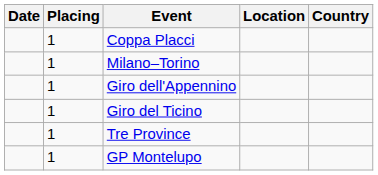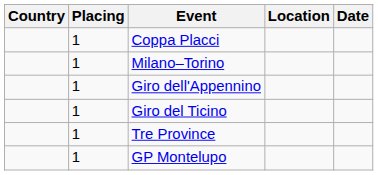 <table class="wikitable sortable">
 <tr>
-<th>Date</th>
+<th>Country</th>
 <th>Placing</th>
 <th>Event</th>
 <th>Location</th>
-<th>Country</th>
+<th>Date</th>
 </tr>
 <tr>
 <td></td>
 <td>1</td>
 <td><a href='#'>Coppa Placci</a></td>
 <td></td>
 <td></td>
 </tr>
 <tr>
 <td></td>
 <td>1</td>
 <td><a href='#'>Milano–Torino</a></td>
 <td></td>
 <td></td>
 </tr>
 <tr>
 <td></td>
 <td>1</td>
 <td><a href='#'>Giro dell'Appennino</a></td>
 <td></td>
 <td></td>
 </tr>
 <tr>
 <td></td>
 <td>1</td>
 <td><a href='#'>Giro del Ticino</a></td>
 <td></td>
 <td></td>
 </tr>
 <tr>
 <td></td>
 <td>1</td>
 <td><a href='#'>Tre Province</a></td>
 <td></td>
 <td></td>
 </tr>
 <tr>
 <td></td>
 <td>1</td>
 <td><a href='#'>GP Montelupo</a></td>
 <td></td>
 <td></td>
 </tr>
 </table>
